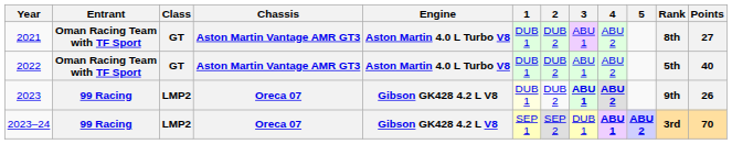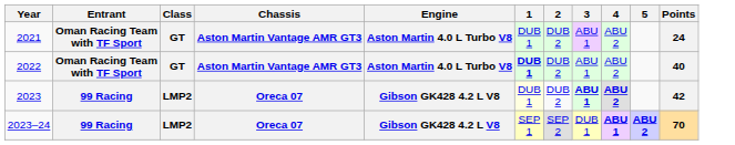 <table class="wikitable" style="text-align:center; font-size:85%">
 <tr>
 <th>Year</th>
 <th>Entrant</th>
 <th>Class</th>
 <th>Chassis</th>
 <th>Engine</th>
 <th>1</th>
 <th>2</th>
 <th>3</th>
 <th>4</th>
 <th>5</th>
-<th>Rank</th>
 <th>Points</th>
 </tr>
 <tr>
 <td><a href='#'>2021</a></td>
 <th nowrap>Oman Racing Team<br>with <a href='#'>TF Sport</a></th>
 <th>GT</th>
 <th nowrap><a href='#'>Aston Martin Vantage AMR GT3</a></th>
 <th nowrap><a href='#'>Aston Martin</a> 4.0 L Turbo <a href='#'>V8</a></th>
 <td style="background:#DFFFDF;"><a href='#'>DUB<br>1</a><br></td>
 <td style="background:#DFFFDF;"><a href='#'>DUB<br>2</a><br></td>
 <td style="background:#EFCFFF;"><a href='#'>ABU<br>1</a><br></td>
 <td style="background:#DFFFDF;"><a href='#'>ABU<br>2</a><br></td>
 <td></td>
-<th>8th</th>
-<th>27</th>
+<th>24</th>
 </tr>
 <tr>
 <td><a href='#'>2022</a></td>
 <th nowrap>Oman Racing Team<br>with <a href='#'>TF Sport</a></th>
 <th>GT</th>
 <th nowrap><a href='#'>Aston Martin Vantage AMR GT3</a></th>
 <th nowrap><a href='#'>Aston Martin</a> 4.0 L Turbo <a href='#'>V8</a></th>
-<td style="background:#DFFFDF;"><a href='#'>DUB<br>1</a><br></td>
+<td style="background:#DFFFDF;"><strong><a href='#'>DUB<br>1</a><br></strong></td>
 <td style="background:#DFFFDF;"><a href='#'>DUB<br>2</a><br></td>
 <td style="background:#DFFFDF;"><a href='#'>ABU<br>1</a><br></td>
 <td style="background:#DFFFDF;"><a href='#'>ABU<br>2</a><br></td>
 <td></td>
-<th>5th</th>
 <th>40</th>
 </tr>
 <tr>
 <td><a href='#'>2023</a></td>
 <th nowrap><a href='#'>99 Racing</a></th>
 <th>LMP2</th>
 <th nowrap><a href='#'>Oreca 07</a></th>
 <th nowrap><a href='#'>Gibson</a> GK428 4.2 L V8</th>
 <td style="background: lightyellow;"><a href='#'>DUB<br>1</a></td>
 <td><a href='#'>DUB<br>2</a></td>
 <td style="background:#DFFFDF;"><strong><a href='#'>ABU<br>1</a></strong><br></td>
 <td style="background:#DFDFDF;"><strong><a href='#'>ABU<br>2</a></strong><br></td>
 <td></td>
-<th>9th</th>
-<th>26</th>
+<th>42</th>
 </tr>
 <tr>
 <td nowrap><a href='#'>2023–24</a></td>
 <th nowrap><a href='#'>99 Racing</a></th>
 <th>LMP2</th>
 <th nowrap><a href='#'>Oreca 07</a></th>
 <th nowrap><a href='#'>Gibson</a> GK428 4.2 L <a href='#'>V8</a></th>
 <td style="background:#FFFFBF;"><a href='#'>SEP<br>1</a><br></td>
 <td style="background:#DFDFDF;"><a href='#'>SEP<br>2</a><br></td>
 <td style="background:#FFFFBF;"><a href='#'>DUB<br>1</a><br></td>
 <td style="background:#EFCFFF;"><strong><a href='#'>ABU<br>1</a></strong><br></td>
 <td style="background:#CFCFFF;"><strong><a href='#'>ABU<br>2</a></strong><br></td>
-<th style="background:#FFDF9F;">3rd</th>
 <th style="background:#FFDF9F;">70</th>
 </tr>
 </table>
